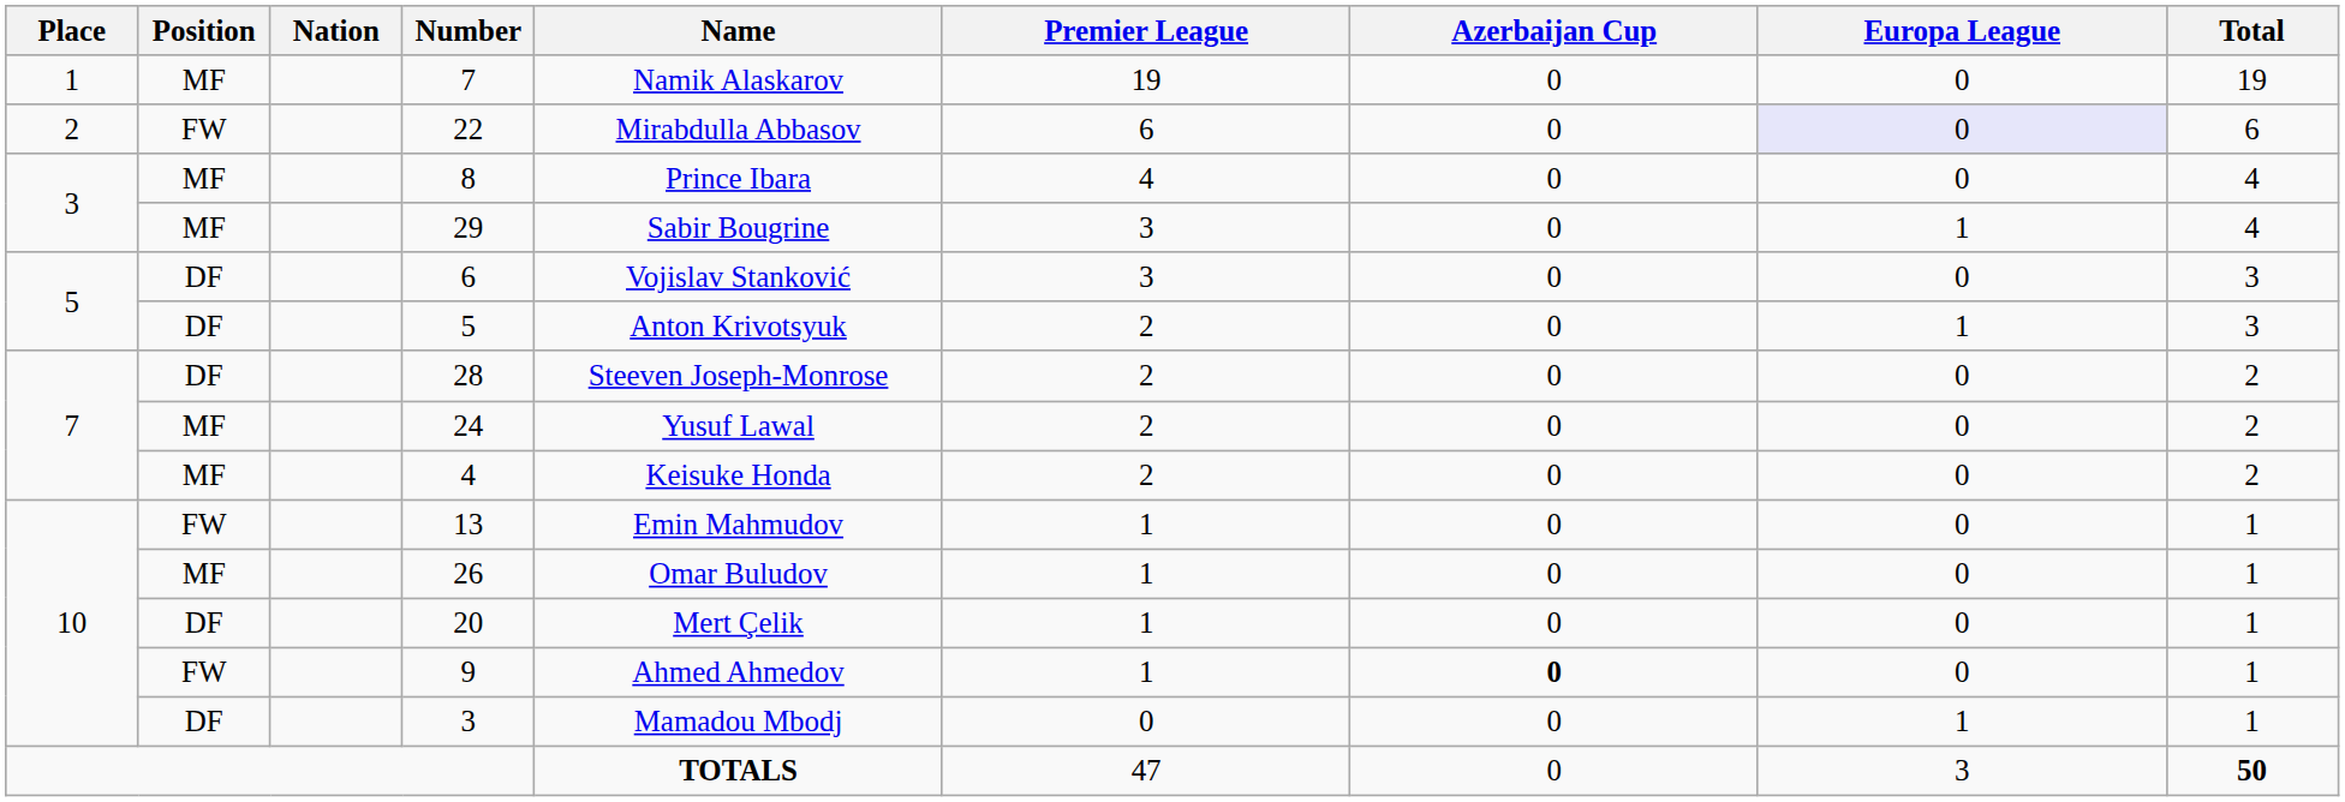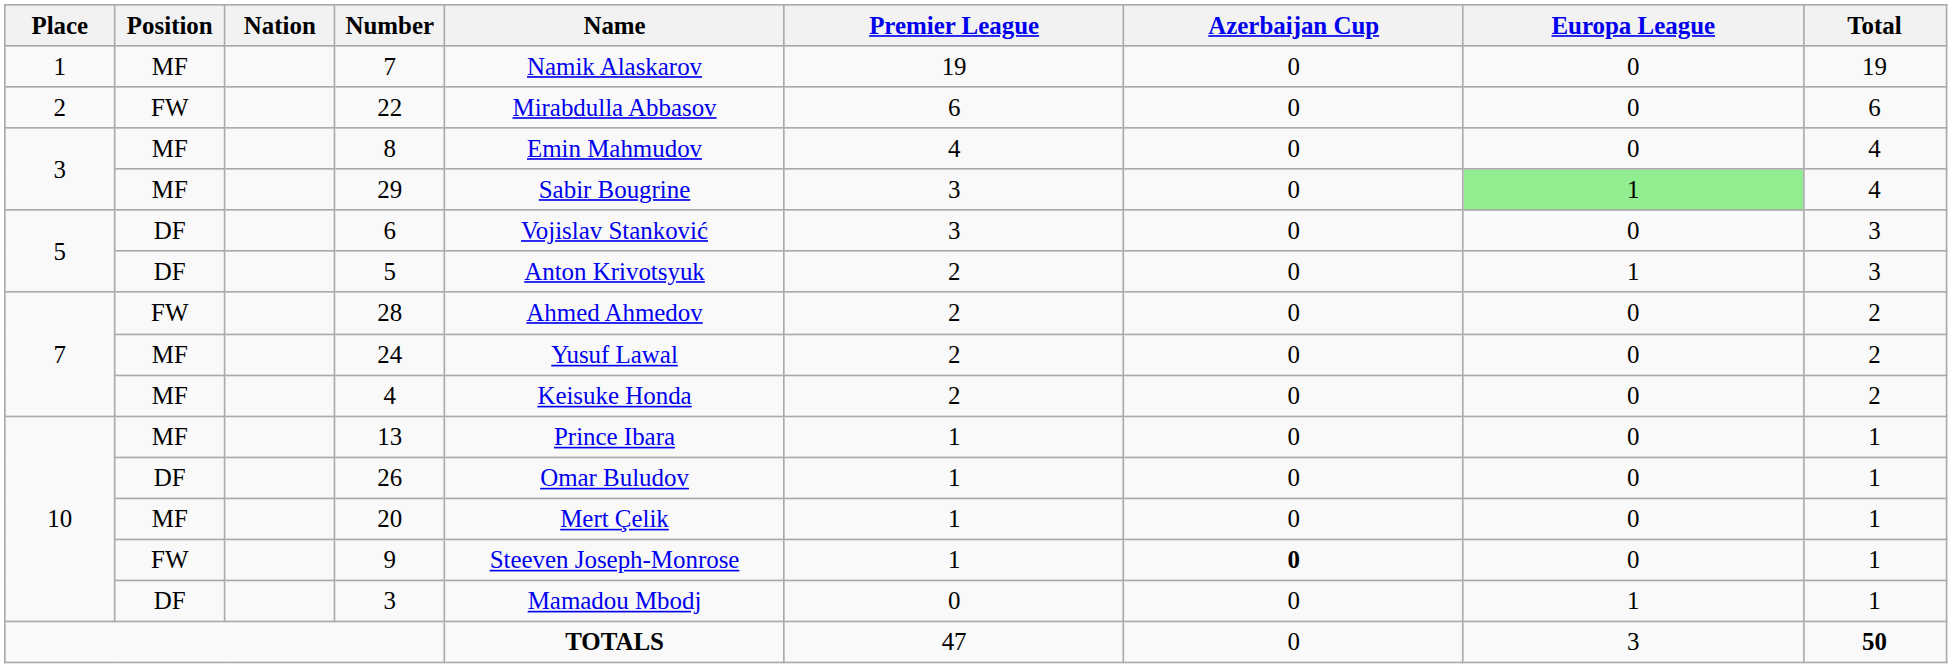 <table class="wikitable" style="font-size: 95%; text-align: center;">
 <tr>
 <th width=60>Place</th>
 <th width=60>Position</th>
 <th width=60>Nation</th>
 <th width=60>Number</th>
 <th width=200>Name</th>
 <th width=200><a href='#'>Premier League</a></th>
 <th width=200><a href='#'>Azerbaijan Cup</a></th>
 <th width=200><a href='#'>Europa League</a></th>
 <th width=80><strong>Total</strong></th>
 </tr>
 <tr>
 <td>1</td>
 <td>MF</td>
 <td></td>
 <td>7</td>
 <td><a href='#'>Namik Alaskarov</a></td>
 <td>19</td>
 <td>0</td>
 <td>0</td>
 <td>19</td>
 </tr>
 <tr>
 <td>2</td>
 <td>FW</td>
 <td></td>
 <td>22</td>
 <td><a href='#'>Mirabdulla Abbasov</a></td>
 <td>6</td>
 <td>0</td>
-<td style="background: lavender;">0</td>
+<td>0</td>
 <td>6</td>
 </tr>
 <tr>
 <td rowspan="2">3</td>
 <td>MF</td>
 <td></td>
 <td>8</td>
-<td><a href='#'>Prince Ibara</a></td>
+<td><a href='#'>Emin Mahmudov</a></td>
 <td>4</td>
 <td>0</td>
 <td>0</td>
 <td>4</td>
 </tr>
 <tr>
 <td>MF</td>
 <td></td>
 <td>29</td>
 <td><a href='#'>Sabir Bougrine</a></td>
 <td>3</td>
 <td>0</td>
-<td>1</td>
+<td style="background: lightgreen;">1</td>
 <td>4</td>
 </tr>
 <tr>
 <td rowspan="2">5</td>
 <td>DF</td>
 <td></td>
 <td>6</td>
 <td><a href='#'>Vojislav Stanković</a></td>
 <td>3</td>
 <td>0</td>
 <td>0</td>
 <td>3</td>
 </tr>
 <tr>
 <td>DF</td>
 <td></td>
 <td>5</td>
 <td><a href='#'>Anton Krivotsyuk</a></td>
 <td>2</td>
 <td>0</td>
 <td>1</td>
 <td>3</td>
 </tr>
 <tr>
 <td rowspan="3">7</td>
-<td>DF</td>
+<td>FW</td>
 <td></td>
 <td>28</td>
-<td><a href='#'>Steeven Joseph-Monrose</a></td>
+<td><a href='#'>Ahmed Ahmedov</a></td>
 <td>2</td>
 <td>0</td>
 <td>0</td>
 <td>2</td>
 </tr>
 <tr>
 <td>MF</td>
 <td></td>
 <td>24</td>
 <td><a href='#'>Yusuf Lawal</a></td>
 <td>2</td>
 <td>0</td>
 <td>0</td>
 <td>2</td>
 </tr>
 <tr>
 <td>MF</td>
 <td></td>
 <td>4</td>
 <td><a href='#'>Keisuke Honda</a></td>
 <td>2</td>
 <td>0</td>
 <td>0</td>
 <td>2</td>
 </tr>
 <tr>
 <td rowspan="5">10</td>
-<td>FW</td>
+<td>MF</td>
 <td></td>
 <td>13</td>
-<td><a href='#'>Emin Mahmudov</a></td>
+<td><a href='#'>Prince Ibara</a></td>
 <td>1</td>
 <td>0</td>
 <td>0</td>
 <td>1</td>
 </tr>
 <tr>
-<td>MF</td>
+<td>DF</td>
 <td></td>
 <td>26</td>
 <td><a href='#'>Omar Buludov</a></td>
 <td>1</td>
 <td>0</td>
 <td>0</td>
 <td>1</td>
 </tr>
 <tr>
-<td>DF</td>
+<td>MF</td>
 <td></td>
 <td>20</td>
 <td><a href='#'>Mert Çelik</a></td>
 <td>1</td>
 <td>0</td>
 <td>0</td>
 <td>1</td>
 </tr>
 <tr>
 <td>FW</td>
 <td></td>
 <td>9</td>
-<td><a href='#'>Ahmed Ahmedov</a></td>
+<td><a href='#'>Steeven Joseph-Monrose</a></td>
 <td>1</td>
 <td><strong>0</strong></td>
 <td>0</td>
 <td>1</td>
 </tr>
 <tr>
 <td>DF</td>
 <td></td>
 <td>3</td>
 <td><a href='#'>Mamadou Mbodj</a></td>
 <td>0</td>
 <td>0</td>
 <td>1</td>
 <td>1</td>
 </tr>
 <tr>
 <td colspan="4"></td>
 <td><strong>TOTALS</strong></td>
 <td>47</td>
 <td>0</td>
 <td>3</td>
 <td><strong>50</strong></td>
 </tr>
 </table>
